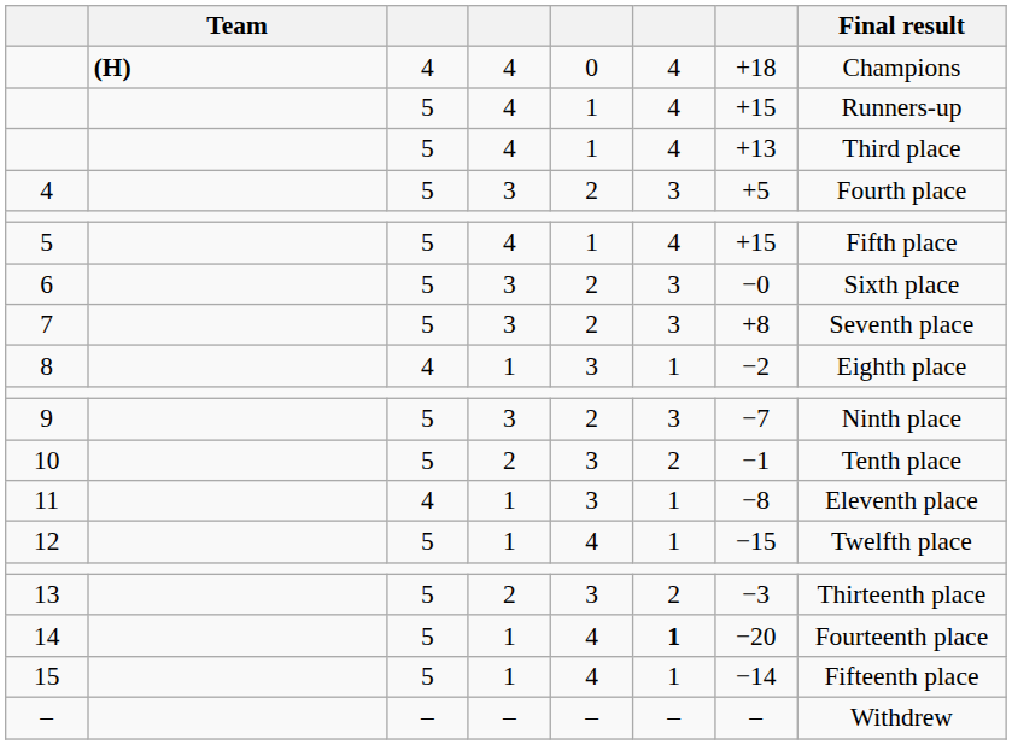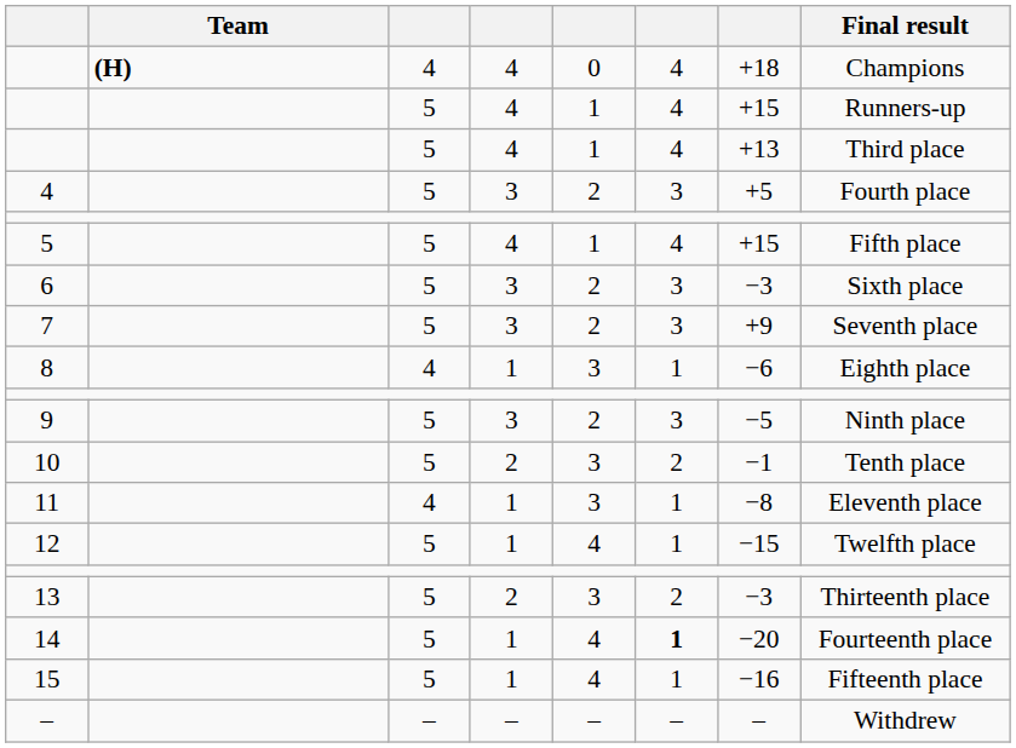 <table class="wikitable" style="text-align:center;" width="620">
 <tr>
 <th width="5.5%"></th>
 <th width="20%">Team</th>
 <th width="5.5%"></th>
 <th width="5.5%"></th>
 <th width="5.5%"></th>
 <th width="5.5%"></th>
 <th width="5.5%"></th>
 <th width="14%">Final result</th>
 </tr>
 <tr>
 <td></td>
 <td align="left"> <strong>(H)</strong></td>
 <td>4</td>
 <td>4</td>
 <td>0</td>
 <td>4</td>
 <td>+18</td>
 <td>Champions</td>
 </tr>
 <tr>
 <td></td>
 <td align="left"></td>
 <td>5</td>
 <td>4</td>
 <td>1</td>
 <td>4</td>
 <td>+15</td>
 <td>Runners-up</td>
 </tr>
 <tr>
 <td></td>
 <td align="left"></td>
 <td>5</td>
 <td>4</td>
 <td>1</td>
 <td>4</td>
 <td>+13</td>
 <td>Third place</td>
 </tr>
 <tr>
 <td>4</td>
 <td align="left"></td>
 <td>5</td>
 <td>3</td>
 <td>2</td>
 <td>3</td>
 <td>+5</td>
 <td>Fourth place</td>
 </tr>
 <tr>
 <td colspan="8"></td>
 </tr>
 <tr>
 <td>5</td>
 <td align="left"></td>
 <td>5</td>
 <td>4</td>
 <td>1</td>
 <td>4</td>
 <td>+15</td>
 <td>Fifth place</td>
 </tr>
 <tr>
 <td>6</td>
 <td align="left"></td>
 <td>5</td>
 <td>3</td>
 <td>2</td>
 <td>3</td>
-<td>−0</td>
+<td>−3</td>
 <td>Sixth place</td>
 </tr>
 <tr>
 <td>7</td>
 <td align="left"></td>
 <td>5</td>
 <td>3</td>
 <td>2</td>
 <td>3</td>
-<td>+8</td>
+<td>+9</td>
 <td>Seventh place</td>
 </tr>
 <tr>
 <td>8</td>
 <td align="left"></td>
 <td>4</td>
 <td>1</td>
 <td>3</td>
 <td>1</td>
-<td>−2</td>
+<td>−6</td>
 <td>Eighth place</td>
 </tr>
 <tr>
 <td colspan="8"></td>
 </tr>
 <tr>
 <td>9</td>
 <td align="left"></td>
 <td>5</td>
 <td>3</td>
 <td>2</td>
 <td>3</td>
-<td>−7</td>
+<td>−5</td>
 <td>Ninth place</td>
 </tr>
 <tr>
 <td>10</td>
 <td align="left"></td>
 <td>5</td>
 <td>2</td>
 <td>3</td>
 <td>2</td>
 <td>−1</td>
 <td>Tenth place</td>
 </tr>
 <tr>
 <td>11</td>
 <td align="left"></td>
 <td>4</td>
 <td>1</td>
 <td>3</td>
 <td>1</td>
 <td>−8</td>
 <td>Eleventh place</td>
 </tr>
 <tr>
 <td>12</td>
 <td align="left"></td>
 <td>5</td>
 <td>1</td>
 <td>4</td>
 <td>1</td>
 <td>−15</td>
 <td>Twelfth place</td>
 </tr>
 <tr>
 <td colspan="8"></td>
 </tr>
 <tr>
 <td>13</td>
 <td align="left"></td>
 <td>5</td>
 <td>2</td>
 <td>3</td>
 <td>2</td>
 <td>−3</td>
 <td>Thirteenth place</td>
 </tr>
 <tr>
 <td>14</td>
 <td align="left"></td>
 <td>5</td>
 <td>1</td>
 <td>4</td>
 <td><strong>1</strong></td>
 <td>−20</td>
 <td>Fourteenth place</td>
 </tr>
 <tr>
 <td>15</td>
 <td align="left"></td>
 <td>5</td>
 <td>1</td>
 <td>4</td>
 <td>1</td>
-<td>−14</td>
+<td>−16</td>
 <td>Fifteenth place</td>
 </tr>
 <tr>
 <td>–</td>
 <td align="left"></td>
 <td>–</td>
 <td>–</td>
 <td>–</td>
 <td>–</td>
 <td>–</td>
 <td>Withdrew</td>
 </tr>
 </table>
